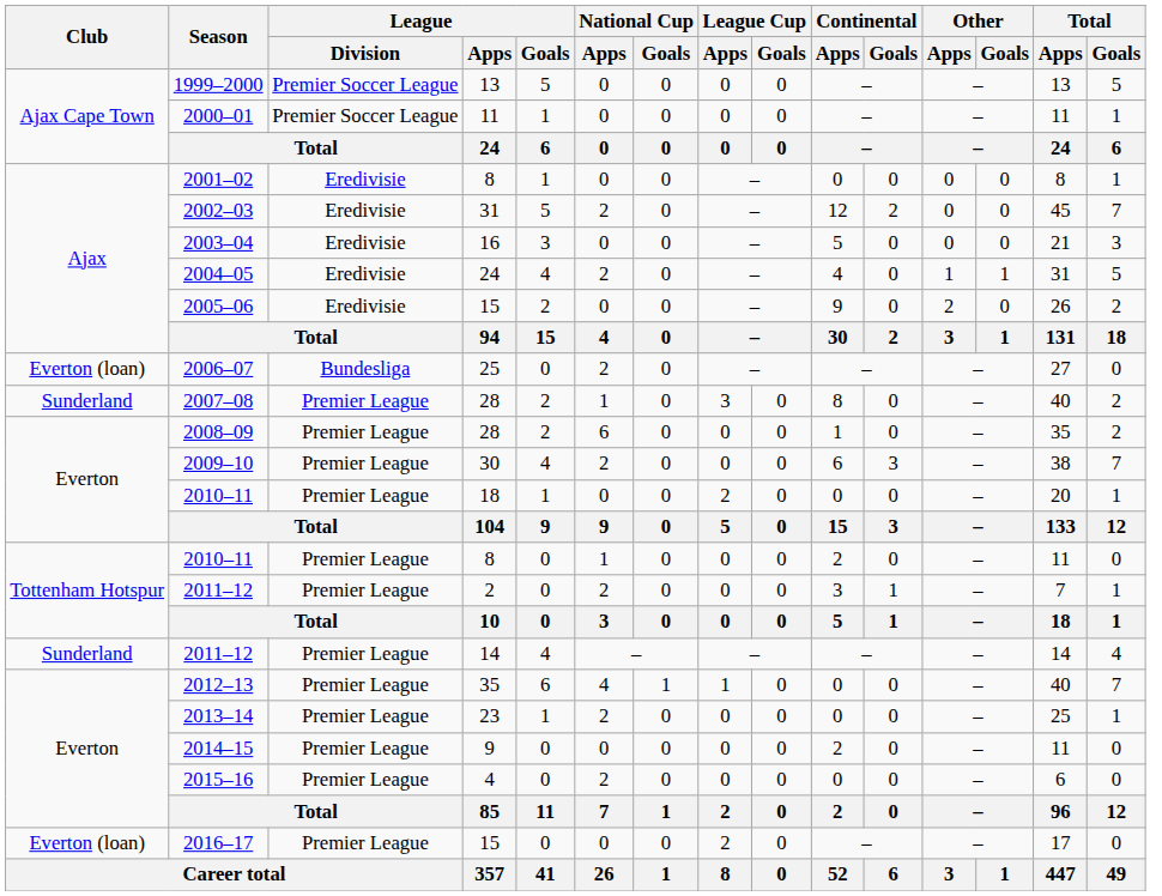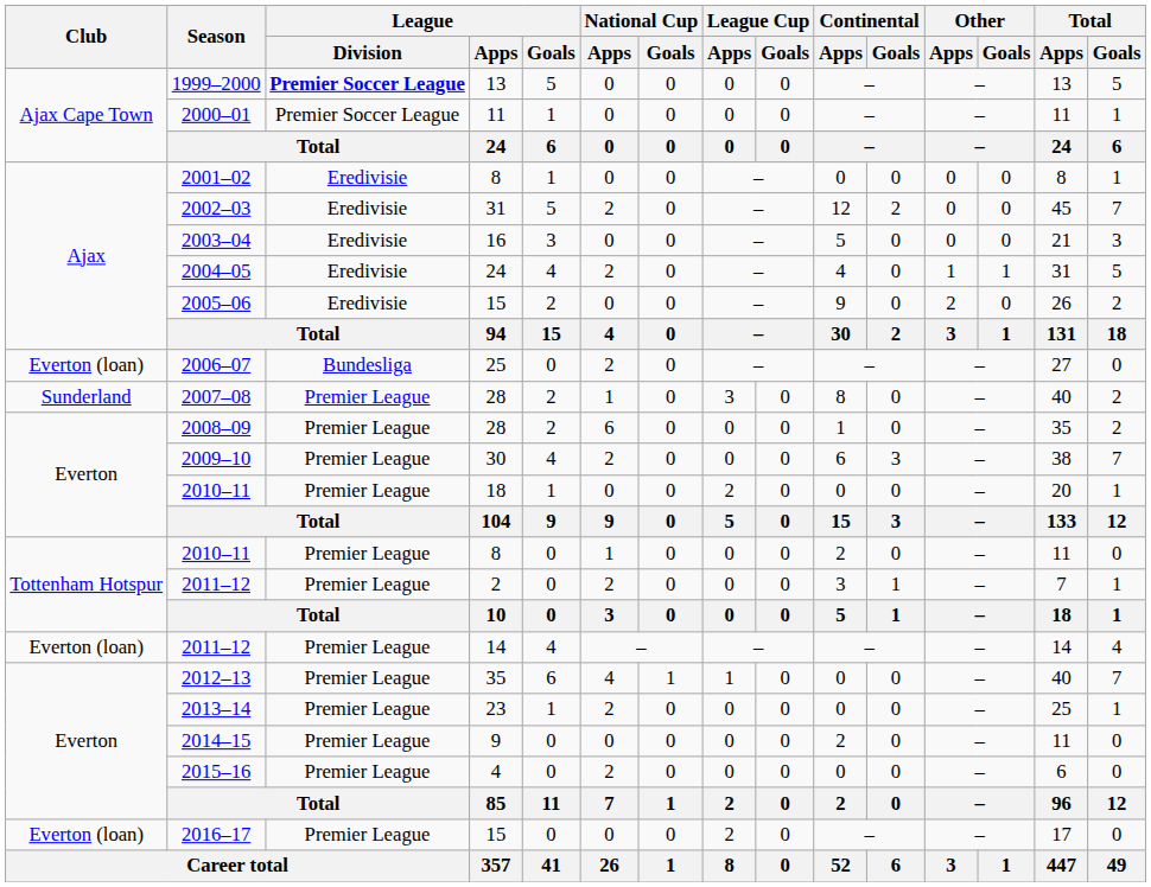 <table class="wikitable" style="text-align: center">
 <tr>
 <th rowspan="2">Club</th>
 <th rowspan="2">Season</th>
 <th colspan="3">League</th>
 <th colspan="2">National Cup</th>
 <th colspan="2">League Cup</th>
 <th colspan="2">Continental</th>
 <th colspan="2">Other</th>
 <th colspan="2">Total</th>
 </tr>
 <tr>
 <th>Division</th>
 <th>Apps</th>
 <th>Goals</th>
 <th>Apps</th>
 <th>Goals</th>
 <th>Apps</th>
 <th>Goals</th>
 <th>Apps</th>
 <th>Goals</th>
 <th>Apps</th>
 <th>Goals</th>
 <th>Apps</th>
 <th>Goals</th>
 </tr>
 <tr>
 <td rowspan="3"><a href='#'>Ajax Cape Town</a></td>
 <td><a href='#'>1999–2000</a></td>
-<td><a href='#'>Premier Soccer League</a></td>
+<td><strong><a href='#'>Premier Soccer League</a></strong></td>
 <td>13</td>
 <td>5</td>
 <td>0</td>
 <td>0</td>
 <td>0</td>
 <td>0</td>
 <td colspan="2">–</td>
 <td colspan="2">–</td>
 <td>13</td>
 <td>5</td>
 </tr>
 <tr>
 <td><a href='#'>2000–01</a></td>
 <td>Premier Soccer League</td>
 <td>11</td>
 <td>1</td>
 <td>0</td>
 <td>0</td>
 <td>0</td>
 <td>0</td>
 <td colspan="2">–</td>
 <td colspan="2">–</td>
 <td>11</td>
 <td>1</td>
 </tr>
 <tr>
 <th colspan="2">Total</th>
 <th>24</th>
 <th>6</th>
 <th>0</th>
 <th>0</th>
 <th>0</th>
 <th>0</th>
 <th colspan="2">–</th>
 <th colspan="2">–</th>
 <th>24</th>
 <th>6</th>
 </tr>
 <tr>
 <td rowspan="6"><a href='#'>Ajax</a></td>
 <td><a href='#'>2001–02</a></td>
 <td><a href='#'>Eredivisie</a></td>
 <td>8</td>
 <td>1</td>
 <td>0</td>
 <td>0</td>
 <td colspan="2">–</td>
 <td>0</td>
 <td>0</td>
 <td>0</td>
 <td>0</td>
 <td>8</td>
 <td>1</td>
 </tr>
 <tr>
 <td><a href='#'>2002–03</a></td>
 <td>Eredivisie</td>
 <td>31</td>
 <td>5</td>
 <td>2</td>
 <td>0</td>
 <td colspan="2">–</td>
 <td>12</td>
 <td>2</td>
 <td>0</td>
 <td>0</td>
 <td>45</td>
 <td>7</td>
 </tr>
 <tr>
 <td><a href='#'>2003–04</a></td>
 <td>Eredivisie</td>
 <td>16</td>
 <td>3</td>
 <td>0</td>
 <td>0</td>
 <td colspan="2">–</td>
 <td>5</td>
 <td>0</td>
 <td>0</td>
 <td>0</td>
 <td>21</td>
 <td>3</td>
 </tr>
 <tr>
 <td><a href='#'>2004–05</a></td>
 <td>Eredivisie</td>
 <td>24</td>
 <td>4</td>
 <td>2</td>
 <td>0</td>
 <td colspan="2">–</td>
 <td>4</td>
 <td>0</td>
 <td>1</td>
 <td>1</td>
 <td>31</td>
 <td>5</td>
 </tr>
 <tr>
 <td><a href='#'>2005–06</a></td>
 <td>Eredivisie</td>
 <td>15</td>
 <td>2</td>
 <td>0</td>
 <td>0</td>
 <td colspan="2">–</td>
 <td>9</td>
 <td>0</td>
 <td>2</td>
 <td>0</td>
 <td>26</td>
 <td>2</td>
 </tr>
 <tr>
 <th colspan="2">Total</th>
 <th>94</th>
 <th>15</th>
 <th>4</th>
 <th>0</th>
 <th colspan="2">–</th>
 <th>30</th>
 <th>2</th>
 <th>3</th>
 <th>1</th>
 <th>131</th>
 <th>18</th>
 </tr>
 <tr>
 <td><a href='#'>Everton</a> (loan)</td>
 <td><a href='#'>2006–07</a></td>
 <td><a href='#'>Bundesliga</a></td>
 <td>25</td>
 <td>0</td>
 <td>2</td>
 <td>0</td>
 <td colspan="2">–</td>
 <td colspan="2">–</td>
 <td colspan="2">–</td>
 <td>27</td>
 <td>0</td>
 </tr>
 <tr>
 <td><a href='#'>Sunderland</a></td>
 <td><a href='#'>2007–08</a></td>
 <td><a href='#'>Premier League</a></td>
 <td>28</td>
 <td>2</td>
 <td>1</td>
 <td>0</td>
 <td>3</td>
 <td>0</td>
 <td>8</td>
 <td>0</td>
 <td colspan="2">–</td>
 <td>40</td>
 <td>2</td>
 </tr>
 <tr>
 <td rowspan="4">Everton</td>
 <td><a href='#'>2008–09</a></td>
 <td>Premier League</td>
 <td>28</td>
 <td>2</td>
 <td>6</td>
 <td>0</td>
 <td>0</td>
 <td>0</td>
 <td>1</td>
 <td>0</td>
 <td colspan="2">–</td>
 <td>35</td>
 <td>2</td>
 </tr>
 <tr>
 <td><a href='#'>2009–10</a></td>
 <td>Premier League</td>
 <td>30</td>
 <td>4</td>
 <td>2</td>
 <td>0</td>
 <td>0</td>
 <td>0</td>
 <td>6</td>
 <td>3</td>
 <td colspan="2">–</td>
 <td>38</td>
 <td>7</td>
 </tr>
 <tr>
 <td><a href='#'>2010–11</a></td>
 <td>Premier League</td>
 <td>18</td>
 <td>1</td>
 <td>0</td>
 <td>0</td>
 <td>2</td>
 <td>0</td>
 <td>0</td>
 <td>0</td>
 <td colspan="2">–</td>
 <td>20</td>
 <td>1</td>
 </tr>
 <tr>
 <th colspan="2">Total</th>
 <th>104</th>
 <th>9</th>
 <th>9</th>
 <th>0</th>
 <th>5</th>
 <th>0</th>
 <th>15</th>
 <th>3</th>
 <th colspan="2">–</th>
 <th>133</th>
 <th>12</th>
 </tr>
 <tr>
 <td rowspan="3"><a href='#'>Tottenham Hotspur</a></td>
 <td><a href='#'>2010–11</a></td>
 <td>Premier League</td>
 <td>8</td>
 <td>0</td>
 <td>1</td>
 <td>0</td>
 <td>0</td>
 <td>0</td>
 <td>2</td>
 <td>0</td>
 <td colspan="2">–</td>
 <td>11</td>
 <td>0</td>
 </tr>
 <tr>
 <td><a href='#'>2011–12</a></td>
 <td>Premier League</td>
 <td>2</td>
 <td>0</td>
 <td>2</td>
 <td>0</td>
 <td>0</td>
 <td>0</td>
 <td>3</td>
 <td>1</td>
 <td colspan="2">–</td>
 <td>7</td>
 <td>1</td>
 </tr>
 <tr>
 <th colspan="2">Total</th>
 <th>10</th>
 <th>0</th>
 <th>3</th>
 <th>0</th>
 <th>0</th>
 <th>0</th>
 <th>5</th>
 <th>1</th>
 <th colspan="2">–</th>
 <th>18</th>
 <th>1</th>
 </tr>
 <tr>
-<td><a href='#'>Sunderland</a></td>
+<td>Everton (loan)</td>
 <td><a href='#'>2011–12</a></td>
 <td>Premier League</td>
 <td>14</td>
 <td>4</td>
 <td colspan="2">–</td>
 <td colspan="2">–</td>
 <td colspan="2">–</td>
 <td colspan="2">–</td>
 <td>14</td>
 <td>4</td>
 </tr>
 <tr>
 <td rowspan="5">Everton</td>
 <td><a href='#'>2012–13</a></td>
 <td>Premier League</td>
 <td>35</td>
 <td>6</td>
 <td>4</td>
 <td>1</td>
 <td>1</td>
 <td>0</td>
 <td>0</td>
 <td>0</td>
 <td colspan="2">–</td>
 <td>40</td>
 <td>7</td>
 </tr>
 <tr>
 <td><a href='#'>2013–14</a></td>
 <td>Premier League</td>
 <td>23</td>
 <td>1</td>
 <td>2</td>
 <td>0</td>
 <td>0</td>
 <td>0</td>
 <td>0</td>
 <td>0</td>
 <td colspan="2">–</td>
 <td>25</td>
 <td>1</td>
 </tr>
 <tr>
 <td><a href='#'>2014–15</a></td>
 <td>Premier League</td>
 <td>9</td>
 <td>0</td>
 <td>0</td>
 <td>0</td>
 <td>0</td>
 <td>0</td>
 <td>2</td>
 <td>0</td>
 <td colspan="2">–</td>
 <td>11</td>
 <td>0</td>
 </tr>
 <tr>
 <td><a href='#'>2015–16</a></td>
 <td>Premier League</td>
 <td>4</td>
 <td>0</td>
 <td>2</td>
 <td>0</td>
 <td>0</td>
 <td>0</td>
 <td>0</td>
 <td>0</td>
 <td colspan="2">–</td>
 <td>6</td>
 <td>0</td>
 </tr>
 <tr>
 <th colspan="2">Total</th>
 <th>85</th>
 <th>11</th>
 <th>7</th>
 <th>1</th>
 <th>2</th>
 <th>0</th>
 <th>2</th>
 <th>0</th>
 <th colspan="2">–</th>
 <th>96</th>
 <th>12</th>
 </tr>
 <tr>
 <td><a href='#'>Everton</a> (loan)</td>
 <td><a href='#'>2016–17</a></td>
 <td>Premier League</td>
 <td>15</td>
 <td>0</td>
 <td>0</td>
 <td>0</td>
 <td>2</td>
 <td>0</td>
 <td colspan="2">–</td>
 <td colspan="2">–</td>
 <td>17</td>
 <td>0</td>
 </tr>
 <tr>
 <th colspan="3">Career total</th>
 <th>357</th>
 <th>41</th>
 <th>26</th>
 <th>1</th>
 <th>8</th>
 <th>0</th>
 <th>52</th>
 <th>6</th>
 <th>3</th>
 <th>1</th>
 <th>447</th>
 <th>49</th>
 </tr>
 </table>
